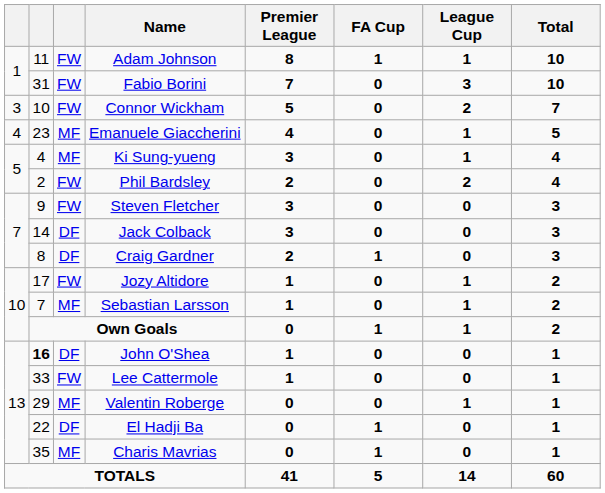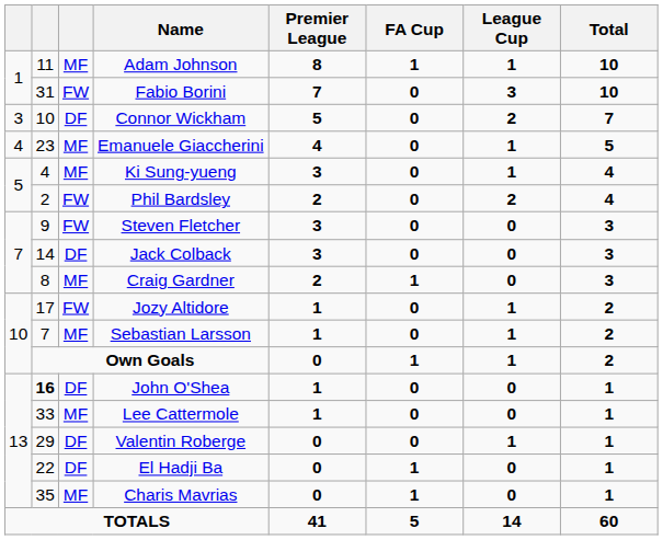 <table class="wikitable sortable" style="font-size: 95%; text-align: center;">
 <tr>
 <th width=15></th>
 <th width=15></th>
 <th width=15></th>
 <th width=150>Name</th>
 <th width=80>Premier League</th>
 <th width=80>FA Cup</th>
 <th width=80>League Cup</th>
 <th width=80>Total</th>
 </tr>
 <tr>
 <td rowspan=2>1</td>
 <td>11</td>
-<td><a href='#'>FW</a></td>
+<td><a href='#'>MF</a></td>
 <td><a href='#'>Adam Johnson</a></td>
 <td><strong>8</strong></td>
 <td><strong>1</strong></td>
 <td><strong>1</strong></td>
 <td><strong>10</strong></td>
 </tr>
 <tr>
 <td>31</td>
 <td><a href='#'>FW</a></td>
 <td><a href='#'>Fabio Borini</a></td>
 <td><strong>7</strong></td>
 <td><strong>0</strong></td>
 <td><strong>3</strong></td>
 <td><strong>10</strong></td>
 </tr>
 <tr>
 <td rowspan=1>3</td>
 <td>10</td>
-<td><a href='#'>FW</a></td>
+<td><a href='#'>DF</a></td>
 <td><a href='#'>Connor Wickham</a></td>
 <td><strong>5</strong></td>
 <td><strong>0</strong></td>
 <td><strong>2</strong></td>
 <td><strong>7</strong></td>
 </tr>
 <tr>
 <td rowspan=1>4</td>
 <td>23</td>
 <td><a href='#'>MF</a></td>
 <td><a href='#'>Emanuele Giaccherini</a></td>
 <td><strong>4</strong></td>
 <td><strong>0</strong></td>
 <td><strong>1</strong></td>
 <td><strong>5</strong></td>
 </tr>
 <tr>
 <td rowspan=2>5</td>
 <td>4</td>
 <td><a href='#'>MF</a></td>
 <td><a href='#'>Ki Sung-yueng</a></td>
 <td><strong>3</strong></td>
 <td><strong>0</strong></td>
 <td><strong>1</strong></td>
 <td><strong>4</strong></td>
 </tr>
 <tr>
 <td>2</td>
 <td><a href='#'>FW</a></td>
 <td><a href='#'>Phil Bardsley</a></td>
 <td><strong>2</strong></td>
 <td><strong>0</strong></td>
 <td><strong>2</strong></td>
 <td><strong>4</strong></td>
 </tr>
 <tr>
 <td rowspan=3>7</td>
 <td>9</td>
 <td><a href='#'>FW</a></td>
 <td><a href='#'>Steven Fletcher</a></td>
 <td><strong>3</strong></td>
 <td><strong>0</strong></td>
 <td><strong>0</strong></td>
 <td><strong>3</strong></td>
 </tr>
 <tr>
 <td>14</td>
 <td><a href='#'>DF</a></td>
 <td><a href='#'>Jack Colback</a></td>
 <td><strong>3</strong></td>
 <td><strong>0</strong></td>
 <td><strong>0</strong></td>
 <td><strong>3</strong></td>
 </tr>
 <tr>
 <td>8</td>
-<td><a href='#'>DF</a></td>
+<td><a href='#'>MF</a></td>
 <td><a href='#'>Craig Gardner</a></td>
 <td><strong>2</strong></td>
 <td><strong>1</strong></td>
 <td><strong>0</strong></td>
 <td><strong>3</strong></td>
 </tr>
 <tr>
 <td rowspan=3>10</td>
 <td>17</td>
 <td><a href='#'>FW</a></td>
 <td><a href='#'>Jozy Altidore</a></td>
 <td><strong>1</strong></td>
 <td><strong>0</strong></td>
 <td><strong>1</strong></td>
 <td><strong>2</strong></td>
 </tr>
 <tr>
 <td>7</td>
 <td><a href='#'>MF</a></td>
 <td><a href='#'>Sebastian Larsson</a></td>
 <td><strong>1</strong></td>
 <td><strong>0</strong></td>
 <td><strong>1</strong></td>
 <td><strong>2</strong></td>
 </tr>
 <tr>
 <td colspan="3"><strong>Own Goals</strong></td>
 <td><strong>0</strong></td>
 <td><strong>1</strong></td>
 <td><strong>1</strong></td>
 <td><strong>2</strong></td>
 </tr>
 <tr>
 <td rowspan=5>13</td>
 <td><strong>16</strong></td>
 <td><a href='#'>DF</a></td>
 <td><a href='#'>John O'Shea</a></td>
 <td><strong>1</strong></td>
 <td><strong>0</strong></td>
 <td><strong>0</strong></td>
 <td><strong>1</strong></td>
 </tr>
 <tr>
 <td>33</td>
-<td><a href='#'>FW</a></td>
+<td><a href='#'>MF</a></td>
 <td><a href='#'>Lee Cattermole</a></td>
 <td><strong>1</strong></td>
 <td><strong>0</strong></td>
 <td><strong>0</strong></td>
 <td><strong>1</strong></td>
 </tr>
 <tr>
 <td>29</td>
-<td><a href='#'>MF</a></td>
+<td><a href='#'>DF</a></td>
 <td><a href='#'>Valentin Roberge</a></td>
 <td><strong>0</strong></td>
 <td><strong>0</strong></td>
 <td><strong>1</strong></td>
 <td><strong>1</strong></td>
 </tr>
 <tr>
 <td>22</td>
 <td><a href='#'>DF</a></td>
 <td><a href='#'>El Hadji Ba</a></td>
 <td><strong>0</strong></td>
 <td><strong>1</strong></td>
 <td><strong>0</strong></td>
 <td><strong>1</strong></td>
 </tr>
 <tr>
 <td>35</td>
 <td><a href='#'>MF</a></td>
 <td><a href='#'>Charis Mavrias</a></td>
 <td><strong>0</strong></td>
 <td><strong>1</strong></td>
 <td><strong>0</strong></td>
 <td><strong>1</strong></td>
 </tr>
 <tr>
 <td colspan="4"><strong>TOTALS</strong></td>
 <td><strong>41</strong></td>
 <td><strong>5</strong></td>
 <td><strong>14</strong></td>
 <td><strong>60</strong></td>
 </tr>
 </table>
